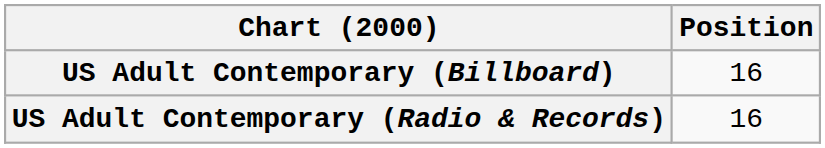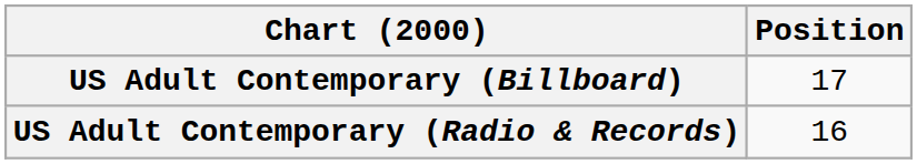 <table class="wikitable plainrowheaders" style="text-align:center">
 <tr>
 <th scope="col">Chart (2000)</th>
 <th scope="col">Position</th>
 </tr>
 <tr>
 <th scope="row">US Adult Contemporary (<em>Billboard</em>)</th>
-<td style="text-align:center">16</td>
+<td style="text-align:center">17</td>
 </tr>
 <tr>
 <th scope="row">US Adult Contemporary (<em>Radio & Records</em>)</th>
 <td>16</td>
 </tr>
 </table>
